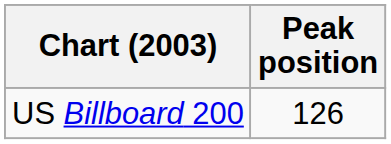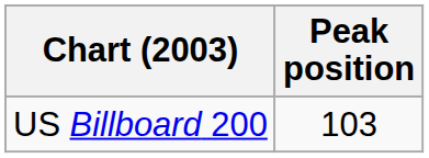 <table class="wikitable">
 <tr>
 <th>Chart (2003)</th>
 <th>Peak<br>position</th>
 </tr>
 <tr>
 <td>US <a href='#'><em>Billboard</em> 200</a></td>
-<td align="center">126</td>
+<td align="center">103</td>
 </tr>
 </table>
